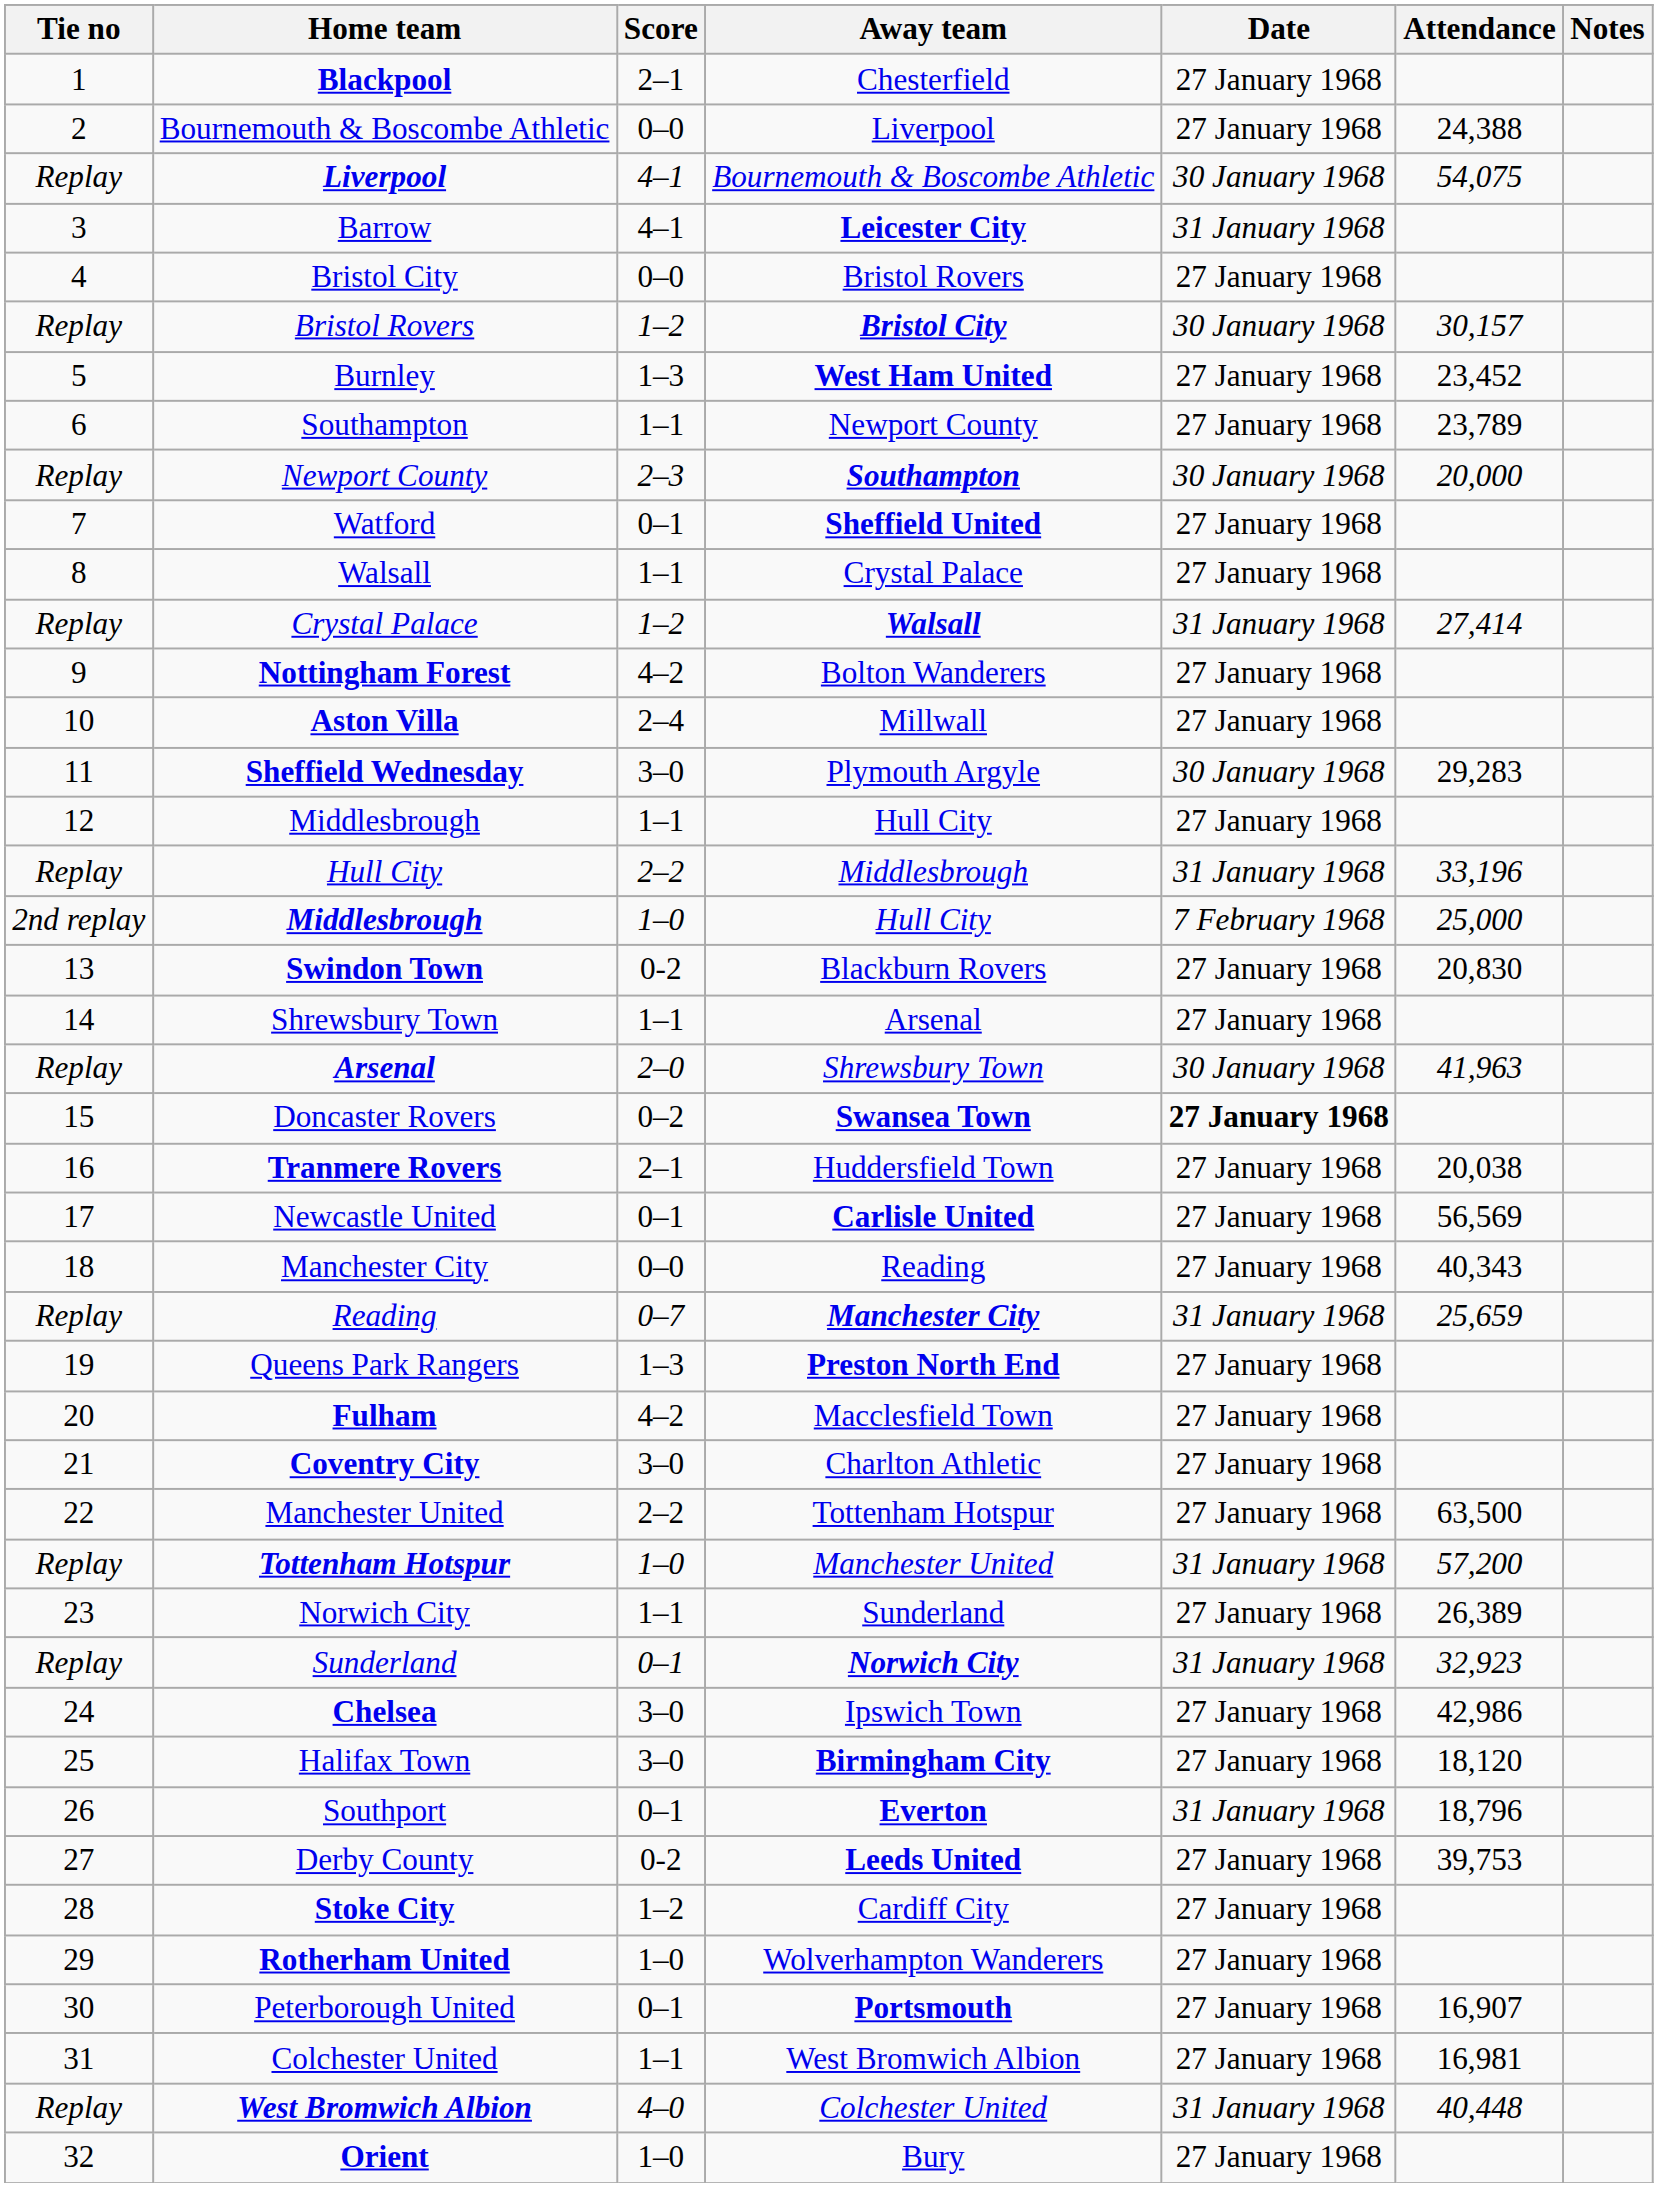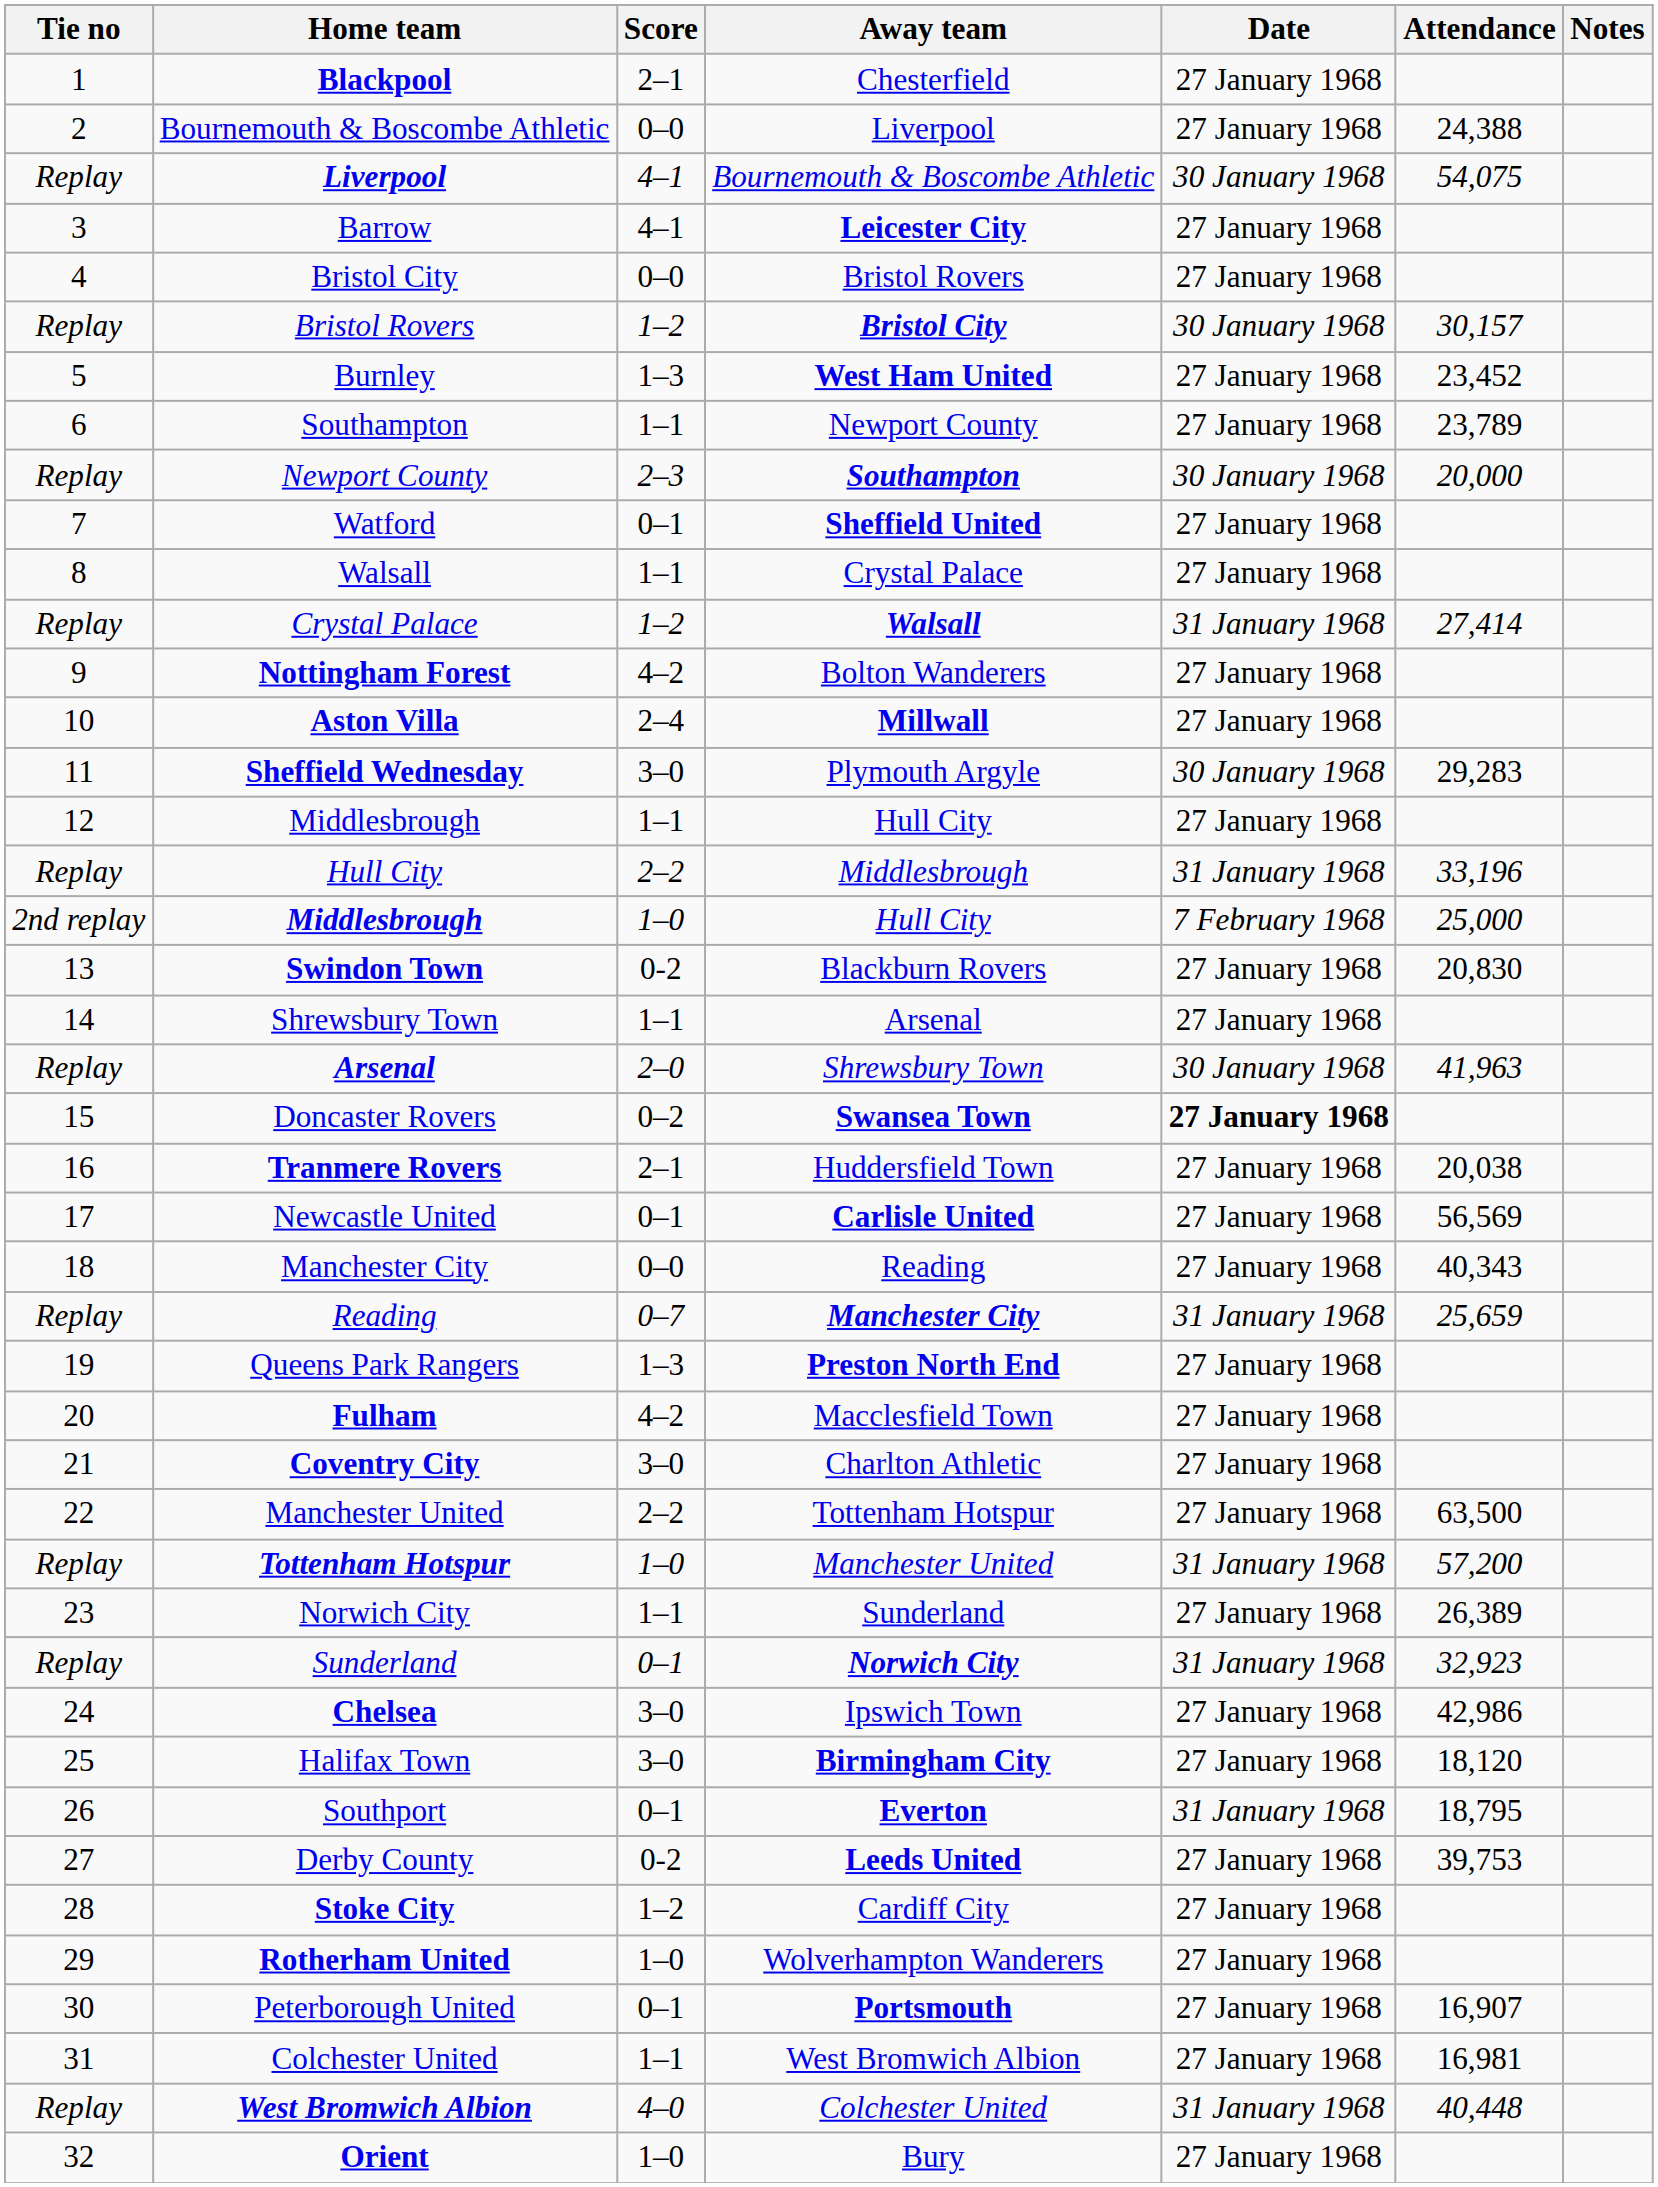 <table class="wikitable" style="text-align: center">
 <tr>
 <th>Tie no</th>
 <th>Home team</th>
 <th>Score</th>
 <th>Away team</th>
 <th>Date</th>
 <th>Attendance</th>
 <th>Notes</th>
 </tr>
 <tr>
 <td>1</td>
 <td><strong><a href='#'>Blackpool</a></strong></td>
 <td>2–1</td>
 <td><a href='#'>Chesterfield</a></td>
 <td>27 January 1968</td>
 <td></td>
 <td></td>
 </tr>
 <tr>
 <td>2</td>
 <td><a href='#'>Bournemouth & Boscombe Athletic</a></td>
 <td>0–0</td>
 <td><a href='#'>Liverpool</a></td>
 <td>27 January 1968</td>
 <td>24,388</td>
 <td></td>
 </tr>
 <tr>
 <td><em>Replay</em></td>
 <td><strong><em><a href='#'>Liverpool</a></em></strong></td>
 <td><em>4–1</em></td>
 <td><em><a href='#'>Bournemouth & Boscombe Athletic</a></em></td>
 <td><em>30 January 1968</em></td>
 <td><em>54,075</em></td>
 <td></td>
 </tr>
 <tr>
 <td>3</td>
 <td><a href='#'>Barrow</a></td>
 <td>4–1</td>
 <td><strong><a href='#'>Leicester City</a></strong></td>
-<td><em>31 January 1968</em></td>
+<td>27 January 1968</td>
 <td></td>
 <td></td>
 </tr>
 <tr>
 <td>4</td>
 <td><a href='#'>Bristol City</a></td>
 <td>0–0</td>
 <td><a href='#'>Bristol Rovers</a></td>
 <td>27 January 1968</td>
 <td></td>
 <td></td>
 </tr>
 <tr>
 <td><em>Replay</em></td>
 <td><em><a href='#'>Bristol Rovers</a></em></td>
 <td><em>1–2</em></td>
 <td><strong><em><a href='#'>Bristol City</a></em></strong></td>
 <td><em>30 January 1968</em></td>
 <td><em>30,157</em></td>
 <td></td>
 </tr>
 <tr>
 <td>5</td>
 <td><a href='#'>Burnley</a></td>
 <td>1–3</td>
 <td><strong><a href='#'>West Ham United</a></strong></td>
 <td>27 January 1968</td>
 <td>23,452</td>
 <td></td>
 </tr>
 <tr>
 <td>6</td>
 <td><a href='#'>Southampton</a></td>
 <td>1–1</td>
 <td><a href='#'>Newport County</a></td>
 <td>27 January 1968</td>
 <td>23,789</td>
 <td></td>
 </tr>
 <tr>
 <td><em>Replay</em></td>
 <td><em><a href='#'>Newport County</a></em></td>
 <td><em>2–3</em></td>
 <td><strong><em><a href='#'>Southampton</a></em></strong></td>
 <td><em>30 January 1968</em></td>
 <td><em>20,000</em></td>
 <td></td>
 </tr>
 <tr>
 <td>7</td>
 <td><a href='#'>Watford</a></td>
 <td>0–1</td>
 <td><strong><a href='#'>Sheffield United</a></strong></td>
 <td>27 January 1968</td>
 <td></td>
 <td></td>
 </tr>
 <tr>
 <td>8</td>
 <td><a href='#'>Walsall</a></td>
 <td>1–1</td>
 <td><a href='#'>Crystal Palace</a></td>
 <td>27 January 1968</td>
 <td></td>
 <td></td>
 </tr>
 <tr>
 <td><em>Replay</em></td>
 <td><em><a href='#'>Crystal Palace</a></em></td>
 <td><em>1–2</em></td>
 <td><strong><em><a href='#'>Walsall</a></em></strong></td>
 <td><em>31 January 1968</em></td>
 <td><em>27,414</em></td>
 <td></td>
 </tr>
 <tr>
 <td>9</td>
 <td><strong><a href='#'>Nottingham Forest</a></strong></td>
 <td>4–2</td>
 <td><a href='#'>Bolton Wanderers</a></td>
 <td>27 January 1968</td>
 <td></td>
 <td></td>
 </tr>
 <tr>
 <td>10</td>
 <td><strong><a href='#'>Aston Villa</a></strong></td>
 <td>2–4</td>
-<td><a href='#'>Millwall</a></td>
+<td><strong><a href='#'>Millwall</a></strong></td>
 <td>27 January 1968</td>
 <td></td>
 <td></td>
 </tr>
 <tr>
 <td>11</td>
 <td><strong><a href='#'>Sheffield Wednesday</a></strong></td>
 <td>3–0</td>
 <td><a href='#'>Plymouth Argyle</a></td>
 <td><em>30 January 1968</em></td>
 <td>29,283</td>
 <td></td>
 </tr>
 <tr>
 <td>12</td>
 <td><a href='#'>Middlesbrough</a></td>
 <td>1–1</td>
 <td><a href='#'>Hull City</a></td>
 <td>27 January 1968</td>
 <td></td>
 <td></td>
 </tr>
 <tr>
 <td><em>Replay</em></td>
 <td><em><a href='#'>Hull City</a></em></td>
 <td><em>2–2</em></td>
 <td><em><a href='#'>Middlesbrough</a></em></td>
 <td><em>31 January 1968</em></td>
 <td><em>33,196</em></td>
 <td></td>
 </tr>
 <tr>
 <td><em>2nd replay</em></td>
 <td><strong><em><a href='#'>Middlesbrough</a></em></strong></td>
 <td><em>1–0</em></td>
 <td><em><a href='#'>Hull City</a></em></td>
 <td><em>7 February 1968</em></td>
 <td><em>25,000</em></td>
 <td></td>
 </tr>
 <tr>
 <td>13</td>
 <td><strong><a href='#'>Swindon Town</a></strong></td>
 <td>0-2</td>
 <td><a href='#'>Blackburn Rovers</a></td>
 <td>27 January 1968</td>
 <td>20,830</td>
 <td></td>
 </tr>
 <tr>
 <td>14</td>
 <td><a href='#'>Shrewsbury Town</a></td>
 <td>1–1</td>
 <td><a href='#'>Arsenal</a></td>
 <td>27 January 1968</td>
 <td></td>
 <td></td>
 </tr>
 <tr>
 <td><em>Replay</em></td>
 <td><strong><em><a href='#'>Arsenal</a></em></strong></td>
 <td><em>2–0</em></td>
 <td><em><a href='#'>Shrewsbury Town</a></em></td>
 <td><em>30 January 1968</em></td>
 <td><em>41,963</em></td>
 <td></td>
 </tr>
 <tr>
 <td>15</td>
 <td><a href='#'>Doncaster Rovers</a></td>
 <td>0–2</td>
 <td><strong><a href='#'>Swansea Town</a></strong></td>
 <td><strong>27 January 1968</strong></td>
 <td></td>
 <td></td>
 </tr>
 <tr>
 <td>16</td>
 <td><strong><a href='#'>Tranmere Rovers</a></strong></td>
 <td>2–1</td>
 <td><a href='#'>Huddersfield Town</a></td>
 <td>27 January 1968</td>
 <td>20,038</td>
 <td></td>
 </tr>
 <tr>
 <td>17</td>
 <td><a href='#'>Newcastle United</a></td>
 <td>0–1</td>
 <td><strong><a href='#'>Carlisle United</a></strong></td>
 <td>27 January 1968</td>
 <td>56,569</td>
 <td></td>
 </tr>
 <tr>
 <td>18</td>
 <td><a href='#'>Manchester City</a></td>
 <td>0–0</td>
 <td><a href='#'>Reading</a></td>
 <td>27 January 1968</td>
 <td>40,343</td>
 <td></td>
 </tr>
 <tr>
 <td><em>Replay</em></td>
 <td><em><a href='#'>Reading</a></em></td>
 <td><em>0–7</em></td>
 <td><strong><em><a href='#'>Manchester City</a></em></strong></td>
 <td><em>31 January 1968</em></td>
 <td><em>25,659</em></td>
 <td></td>
 </tr>
 <tr>
 <td>19</td>
 <td><a href='#'>Queens Park Rangers</a></td>
 <td>1–3</td>
 <td><strong><a href='#'>Preston North End</a></strong></td>
 <td>27 January 1968</td>
 <td></td>
 <td></td>
 </tr>
 <tr>
 <td>20</td>
 <td><strong><a href='#'>Fulham</a></strong></td>
 <td>4–2</td>
 <td><a href='#'>Macclesfield Town</a></td>
 <td>27 January 1968</td>
 <td></td>
 <td></td>
 </tr>
 <tr>
 <td>21</td>
 <td><strong><a href='#'>Coventry City</a></strong></td>
 <td>3–0</td>
 <td><a href='#'>Charlton Athletic</a></td>
 <td>27 January 1968</td>
 <td></td>
 <td></td>
 </tr>
 <tr>
 <td>22</td>
 <td><a href='#'>Manchester United</a></td>
 <td>2–2</td>
 <td><a href='#'>Tottenham Hotspur</a></td>
 <td>27 January 1968</td>
 <td>63,500</td>
 <td></td>
 </tr>
 <tr>
 <td><em>Replay</em></td>
 <td><strong><em><a href='#'>Tottenham Hotspur</a></em></strong></td>
 <td><em>1–0</em></td>
 <td><em><a href='#'>Manchester United</a></em></td>
 <td><em>31 January 1968</em></td>
 <td><em>57,200</em></td>
 <td></td>
 </tr>
 <tr>
 <td>23</td>
 <td><a href='#'>Norwich City</a></td>
 <td>1–1</td>
 <td><a href='#'>Sunderland</a></td>
 <td>27 January 1968</td>
 <td>26,389</td>
 <td></td>
 </tr>
 <tr>
 <td><em>Replay</em></td>
 <td><em><a href='#'>Sunderland</a></em></td>
 <td><em>0–1</em></td>
 <td><strong><em><a href='#'>Norwich City</a></em></strong></td>
 <td><em>31 January 1968</em></td>
 <td><em>32,923</em></td>
 <td></td>
 </tr>
 <tr>
 <td>24</td>
 <td><strong><a href='#'>Chelsea</a></strong></td>
 <td>3–0</td>
 <td><a href='#'>Ipswich Town</a></td>
 <td>27 January 1968</td>
 <td>42,986</td>
 <td></td>
 </tr>
 <tr>
 <td>25</td>
 <td><a href='#'>Halifax Town</a></td>
 <td>3–0</td>
 <td><strong><a href='#'>Birmingham City</a></strong></td>
 <td>27 January 1968</td>
 <td>18,120</td>
 <td></td>
 </tr>
 <tr>
 <td>26</td>
 <td><a href='#'>Southport</a></td>
 <td>0–1</td>
 <td><strong><a href='#'>Everton</a></strong></td>
 <td><em>31 January 1968</em></td>
-<td>18,796</td>
+<td>18,795</td>
 <td></td>
 </tr>
 <tr>
 <td>27</td>
 <td><a href='#'>Derby County</a></td>
 <td>0-2</td>
 <td><strong><a href='#'>Leeds United</a></strong></td>
 <td>27 January 1968</td>
 <td>39,753</td>
 <td></td>
 </tr>
 <tr>
 <td>28</td>
 <td><strong><a href='#'>Stoke City</a></strong></td>
 <td>1–2</td>
 <td><a href='#'>Cardiff City</a></td>
 <td>27 January 1968</td>
 <td></td>
 <td></td>
 </tr>
 <tr>
 <td>29</td>
 <td><strong><a href='#'>Rotherham United</a></strong></td>
 <td>1–0</td>
 <td><a href='#'>Wolverhampton Wanderers</a></td>
 <td>27 January 1968</td>
 <td></td>
 <td></td>
 </tr>
 <tr>
 <td>30</td>
 <td><a href='#'>Peterborough United</a></td>
 <td>0–1</td>
 <td><strong><a href='#'>Portsmouth</a></strong></td>
 <td>27 January 1968</td>
 <td>16,907</td>
 <td></td>
 </tr>
 <tr>
 <td>31</td>
 <td><a href='#'>Colchester United</a></td>
 <td>1–1</td>
 <td><a href='#'>West Bromwich Albion</a></td>
 <td>27 January 1968</td>
 <td>16,981</td>
 <td></td>
 </tr>
 <tr>
 <td><em>Replay</em></td>
 <td><strong><em><a href='#'>West Bromwich Albion</a></em></strong></td>
 <td><em>4–0</em></td>
 <td><em><a href='#'>Colchester United</a></em></td>
 <td><em>31 January 1968</em></td>
 <td><em>40,448</em></td>
 <td></td>
 </tr>
 <tr>
 <td>32</td>
 <td><strong><a href='#'>Orient</a></strong></td>
 <td>1–0</td>
 <td><a href='#'>Bury</a></td>
 <td>27 January 1968</td>
 <td></td>
 <td></td>
 </tr>
 </table>
